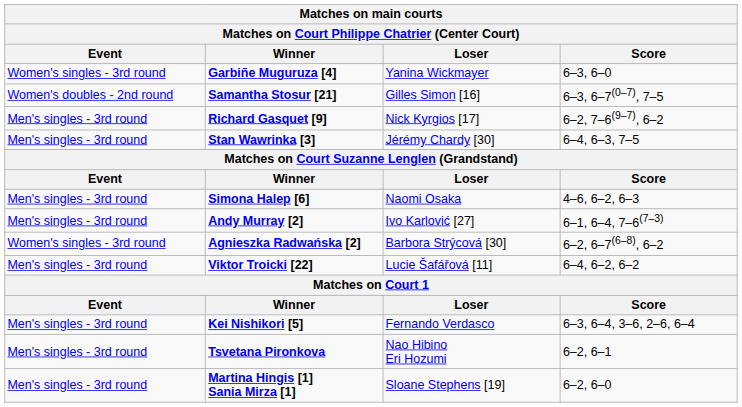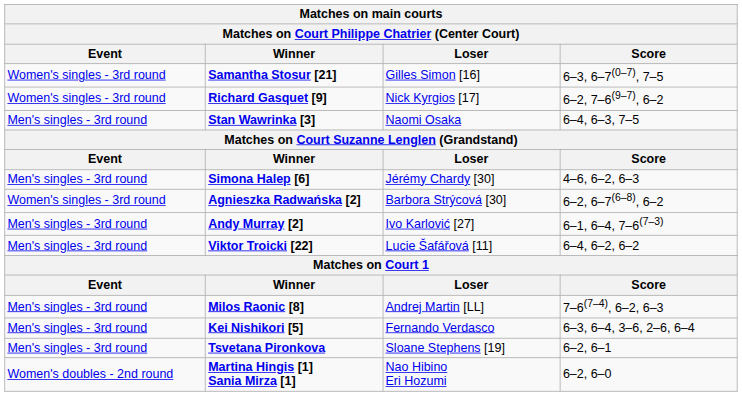 <table class="wikitable collapsible uncollapsed" style=margin:auto>
 <tr>
 <th colspan=4 style=white-space:nowrap>Matches on main courts</th>
 </tr>
 <tr>
 <th colspan=4><strong>Matches on <a href='#'>Court Philippe Chatrier</a> (Center Court)</strong></th>
 </tr>
 <tr>
 <th width=250>Event</th>
 <th width=220>Winner</th>
 <th width=220>Loser</th>
 <th width=220>Score</th>
 </tr>
 <tr>
 <td><a href='#'>Women's singles - 3rd round</a></td>
-<td><strong> <a href='#'>Garbiñe Muguruza</a> [4]</strong></td>
-<td> <a href='#'>Yanina Wickmayer</a></td>
-<td>6–3, 6–0</td>
-</tr>
-<tr>
-<td><a href='#'>Women's doubles - 2nd round</a></td>
 <td><strong> <a href='#'>Samantha Stosur</a> [21]</strong></td>
 <td> <a href='#'>Gilles Simon</a> [16]</td>
 <td>6–3, 6–7<sup>(0–7)</sup>, 7–5</td>
 </tr>
 <tr>
-<td><a href='#'>Men's singles - 3rd round</a></td>
+<td><a href='#'>Women's singles - 3rd round</a></td>
 <td><strong> <a href='#'>Richard Gasquet</a> [9]</strong></td>
 <td> <a href='#'>Nick Kyrgios</a> [17]</td>
 <td>6–2, 7–6<sup>(9–7)</sup>, 6–2</td>
 </tr>
 <tr>
 <td><a href='#'>Men's singles - 3rd round</a></td>
 <td><strong> <a href='#'>Stan Wawrinka</a> [3]</strong></td>
-<td> <a href='#'>Jérémy Chardy</a> [30]</td>
+<td> <a href='#'>Naomi Osaka</a></td>
 <td>6–4, 6–3, 7–5</td>
 </tr>
 <tr>
 <th colspan=4><strong>Matches on <a href='#'>Court Suzanne Lenglen</a> (Grandstand)</strong></th>
 </tr>
 <tr>
 <th width=250>Event</th>
 <th width=220>Winner</th>
 <th width=220>Loser</th>
 <th width=220>Score</th>
 </tr>
 <tr>
 <td><a href='#'>Men's singles - 3rd round</a></td>
 <td><strong> <a href='#'>Simona Halep</a> [6]</strong></td>
-<td> <a href='#'>Naomi Osaka</a></td>
+<td> <a href='#'>Jérémy Chardy</a> [30]</td>
 <td>4–6, 6–2, 6–3</td>
+</tr>
+<tr>
+<td><a href='#'>Women's singles - 3rd round</a></td>
+<td><strong> <a href='#'>Agnieszka Radwańska</a> [2]</strong></td>
+<td> <a href='#'>Barbora Strýcová</a> [30]</td>
+<td>6–2, 6–7<sup>(6–8)</sup>, 6–2</td>
 </tr>
 <tr>
 <td><a href='#'>Men's singles - 3rd round</a></td>
 <td><strong> <a href='#'>Andy Murray</a> [2]</strong></td>
 <td> <a href='#'>Ivo Karlović</a> [27]</td>
 <td>6–1, 6–4, 7–6<sup>(7–3)</sup></td>
-</tr>
-<tr>
-<td><a href='#'>Women's singles - 3rd round</a></td>
-<td><strong> <a href='#'>Agnieszka Radwańska</a> [2]</strong></td>
-<td> <a href='#'>Barbora Strýcová</a> [30]</td>
-<td>6–2, 6–7<sup>(6–8)</sup>, 6–2</td>
 </tr>
 <tr>
 <td><a href='#'>Men's singles - 3rd round</a></td>
 <td><strong> <a href='#'>Viktor Troicki</a> [22]</strong></td>
 <td> <a href='#'>Lucie Šafářová</a> [11]</td>
 <td>6–4, 6–2, 6–2</td>
 </tr>
 <tr>
 <th colspan=4><strong>Matches on <a href='#'>Court 1</a></strong></th>
 </tr>
 <tr>
 <th width=250>Event</th>
 <th width=220>Winner</th>
 <th width=220>Loser</th>
 <th width=220>Score</th>
 </tr>
 <tr>
 <td><a href='#'>Men's singles - 3rd round</a></td>
+<td><strong> <a href='#'>Milos Raonic</a> [8]</strong></td>
+<td> <a href='#'>Andrej Martin</a> [LL]</td>
+<td>7–6<sup>(7–4)</sup>, 6–2, 6–3</td>
+</tr>
+<tr>
+<td><a href='#'>Men's singles - 3rd round</a></td>
 <td><strong> <a href='#'>Kei Nishikori</a> [5]</strong></td>
 <td> <a href='#'>Fernando Verdasco</a></td>
 <td>6–3, 6–4, 3–6, 2–6, 6–4</td>
 </tr>
 <tr>
 <td><a href='#'>Men's singles - 3rd round</a></td>
 <td><strong> <a href='#'>Tsvetana Pironkova</a></strong></td>
-<td> <a href='#'>Nao Hibino</a> <br>  <a href='#'>Eri Hozumi</a></td>
+<td> <a href='#'>Sloane Stephens</a> [19]</td>
 <td>6–2, 6–1</td>
 </tr>
 <tr>
-<td><a href='#'>Men's singles - 3rd round</a></td>
+<td><a href='#'>Women's doubles - 2nd round</a></td>
 <td><strong> <a href='#'>Martina Hingis</a> [1] <br>  <a href='#'>Sania Mirza</a> [1]</strong></td>
-<td> <a href='#'>Sloane Stephens</a> [19]</td>
+<td> <a href='#'>Nao Hibino</a> <br>  <a href='#'>Eri Hozumi</a></td>
 <td>6–2, 6–0</td>
 </tr>
 </table>
